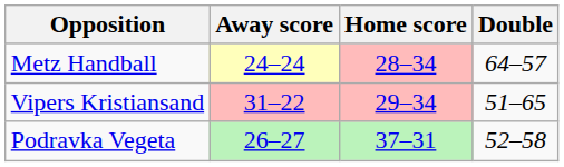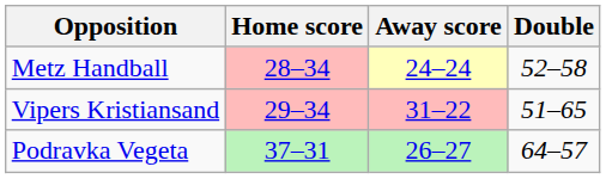 <table class="wikitable" style="text-align: center;">
 <tr>
 <th>Opposition</th>
+<th>Home score</th>
 <th>Away score</th>
-<th>Home score</th>
 <th>Double</th>
 </tr>
 <tr>
 <td align="left"> <a href='#'>Metz Handball</a></td>
+<td bgcolor=#FFBBBB><a href='#'>28–34</a></td>
 <td bgcolor=#FFFFBB><a href='#'>24–24</a></td>
-<td bgcolor=#FFBBBB><a href='#'>28–34</a></td>
-<td><em>64–57</em></td>
+<td><em>52–58</em></td>
 </tr>
 <tr>
 <td align="left"> <a href='#'>Vipers Kristiansand</a></td>
+<td bgcolor=#FFBBBB><a href='#'>29–34</a></td>
 <td bgcolor=#FFBBBB><a href='#'>31–22</a></td>
-<td bgcolor=#FFBBBB><a href='#'>29–34</a></td>
 <td><em>51–65</em></td>
 </tr>
 <tr>
 <td align="left"> <a href='#'>Podravka Vegeta</a></td>
+<td bgcolor=#BBF3BB><a href='#'>37–31</a></td>
 <td bgcolor=#BBF3BB><a href='#'>26–27</a></td>
-<td bgcolor=#BBF3BB><a href='#'>37–31</a></td>
-<td><em>52–58</em></td>
+<td><em>64–57</em></td>
 </tr>
 </table>
